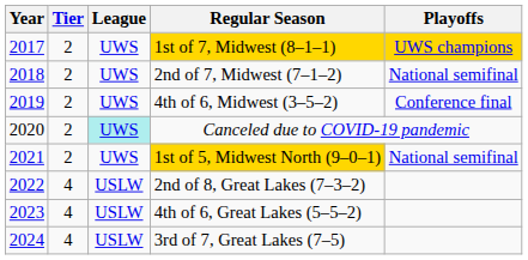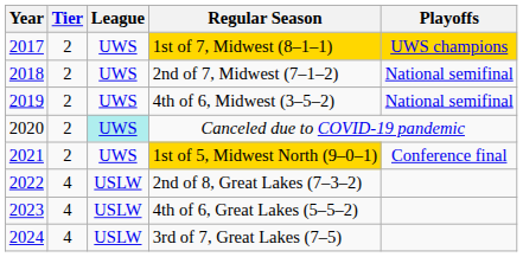 <table class="wikitable" style="text-align: center">
 <tr>
 <th>Year</th>
 <th><a href='#'>Tier</a></th>
 <th>League</th>
 <th>Regular Season</th>
 <th>Playoffs</th>
 </tr>
 <tr>
 <td><a href='#'>2017</a></td>
 <td>2</td>
 <td><a href='#'>UWS</a></td>
 <td style="text-align: left;" bgcolor=gold>1st of 7, Midwest (8–1–1)</td>
 <td bgcolor=gold><a href='#'>UWS champions</a></td>
 </tr>
 <tr>
 <td><a href='#'>2018</a></td>
 <td>2</td>
 <td><a href='#'>UWS</a></td>
 <td style="text-align: left;">2nd of 7, Midwest (7–1–2)</td>
 <td><a href='#'>National semifinal</a></td>
 </tr>
 <tr>
 <td><a href='#'>2019</a></td>
 <td>2</td>
 <td><a href='#'>UWS</a></td>
 <td style="text-align: left;">4th of 6, Midwest (3–5–2)</td>
-<td><a href='#'>Conference final</a></td>
+<td><a href='#'>National semifinal</a></td>
 </tr>
 <tr>
 <td>2020</td>
 <td>2</td>
 <td style="background: paleturquoise;"><a href='#'>UWS</a></td>
 <td colspan="3"><em>Canceled due to <a href='#'>COVID-19 pandemic</a></em></td>
 </tr>
 <tr>
 <td><a href='#'>2021</a></td>
 <td>2</td>
 <td><a href='#'>UWS</a></td>
 <td style="text-align: left;" bgcolor=gold>1st of 5, Midwest North (9–0–1)</td>
-<td><a href='#'>National semifinal</a></td>
+<td><a href='#'>Conference final</a></td>
 </tr>
 <tr>
 <td><a href='#'>2022</a></td>
 <td>4</td>
 <td><a href='#'>USLW</a></td>
 <td style="text-align: left;">2nd of 8, Great Lakes (7–3–2)</td>
 <td></td>
 </tr>
 <tr>
 <td><a href='#'>2023</a></td>
 <td>4</td>
 <td><a href='#'>USLW</a></td>
 <td style="text-align: left;">4th of 6, Great Lakes (5–5–2)</td>
 <td></td>
 </tr>
 <tr>
 <td><a href='#'>2024</a></td>
 <td>4</td>
 <td><a href='#'>USLW</a></td>
 <td style="text-align: left;">3rd of 7, Great Lakes (7–5)</td>
 <td></td>
 </tr>
 </table>
